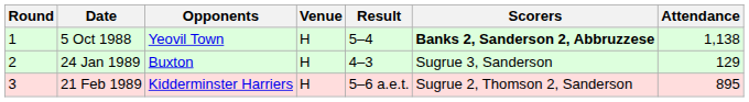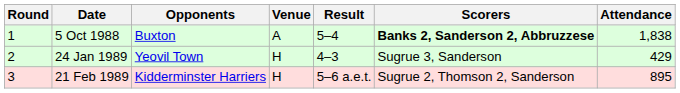 <table class="wikitable">
 <tr>
 <th>Round</th>
 <th>Date</th>
 <th>Opponents</th>
 <th>Venue</th>
 <th>Result</th>
 <th>Scorers</th>
 <th>Attendance</th>
 </tr>
 <tr bgcolor="#ddffdd">
 <td>1</td>
 <td>5 Oct 1988</td>
-<td><a href='#'>Yeovil Town</a></td>
-<td>H</td>
+<td><a href='#'>Buxton</a></td>
+<td>A</td>
 <td>5–4</td>
 <td><strong>Banks 2, Sanderson 2, Abbruzzese</strong></td>
-<td align="right">1,138</td>
+<td align="right">1,838</td>
 </tr>
 <tr bgcolor="#ddffdd">
 <td>2</td>
 <td>24 Jan 1989</td>
-<td><a href='#'>Buxton</a></td>
+<td><a href='#'>Yeovil Town</a></td>
 <td>H</td>
 <td>4–3</td>
 <td>Sugrue 3, Sanderson</td>
-<td align="right">129</td>
+<td align="right">429</td>
 </tr>
 <tr bgcolor="#ffdddd">
 <td>3</td>
 <td>21 Feb 1989</td>
 <td><a href='#'>Kidderminster Harriers</a></td>
 <td>H</td>
 <td>5–6 a.e.t.</td>
 <td>Sugrue 2, Thomson 2, Sanderson</td>
 <td align="right">895</td>
 </tr>
 </table>
